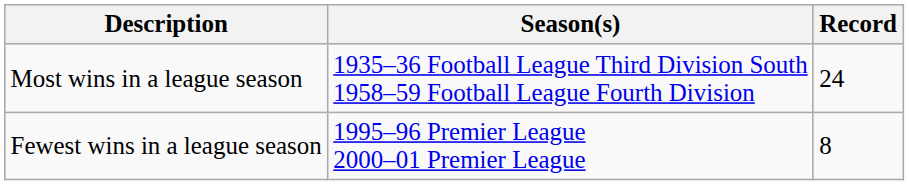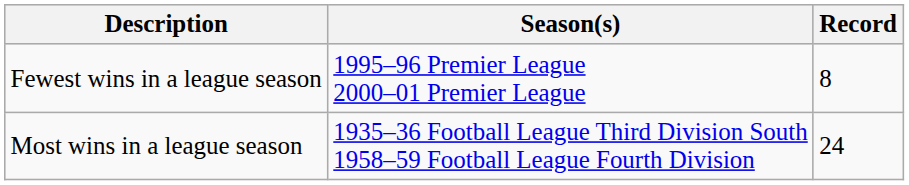 <table class="wikitable">
 <tr>
 <th>Description</th>
 <th>Season(s)</th>
 <th>Record</th>
 </tr>
 <tr>
+<td>Fewest wins in a league season</td>
+<td><a href='#'>1995–96 Premier League</a><br><a href='#'>2000–01 Premier League</a></td>
+<td>8</td>
+</tr>
+<tr>
 <td>Most wins in a league season</td>
 <td><a href='#'>1935–36 Football League Third Division South</a><br><a href='#'>1958–59 Football League Fourth Division</a></td>
 <td>24</td>
 </tr>
-<tr>
-<td>Fewest wins in a league season</td>
-<td><a href='#'>1995–96 Premier League</a><br><a href='#'>2000–01 Premier League</a></td>
-<td>8</td>
-</tr>
 </table>
